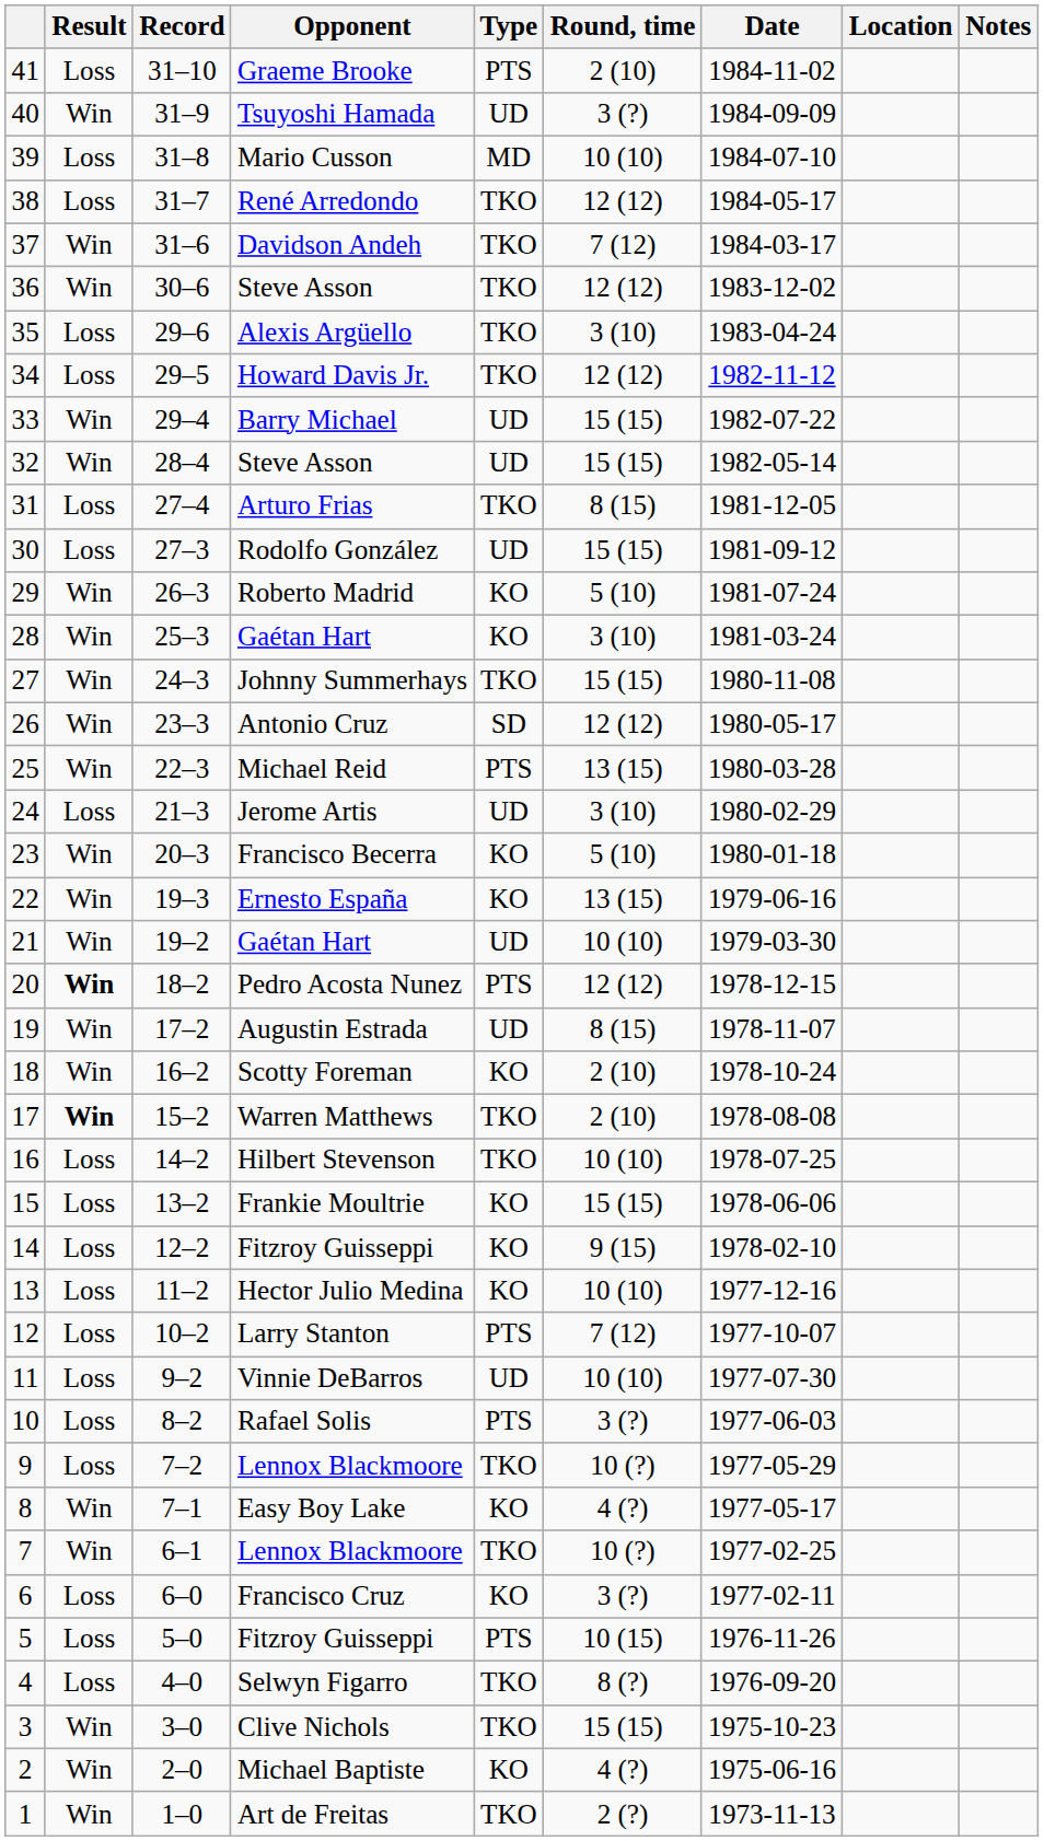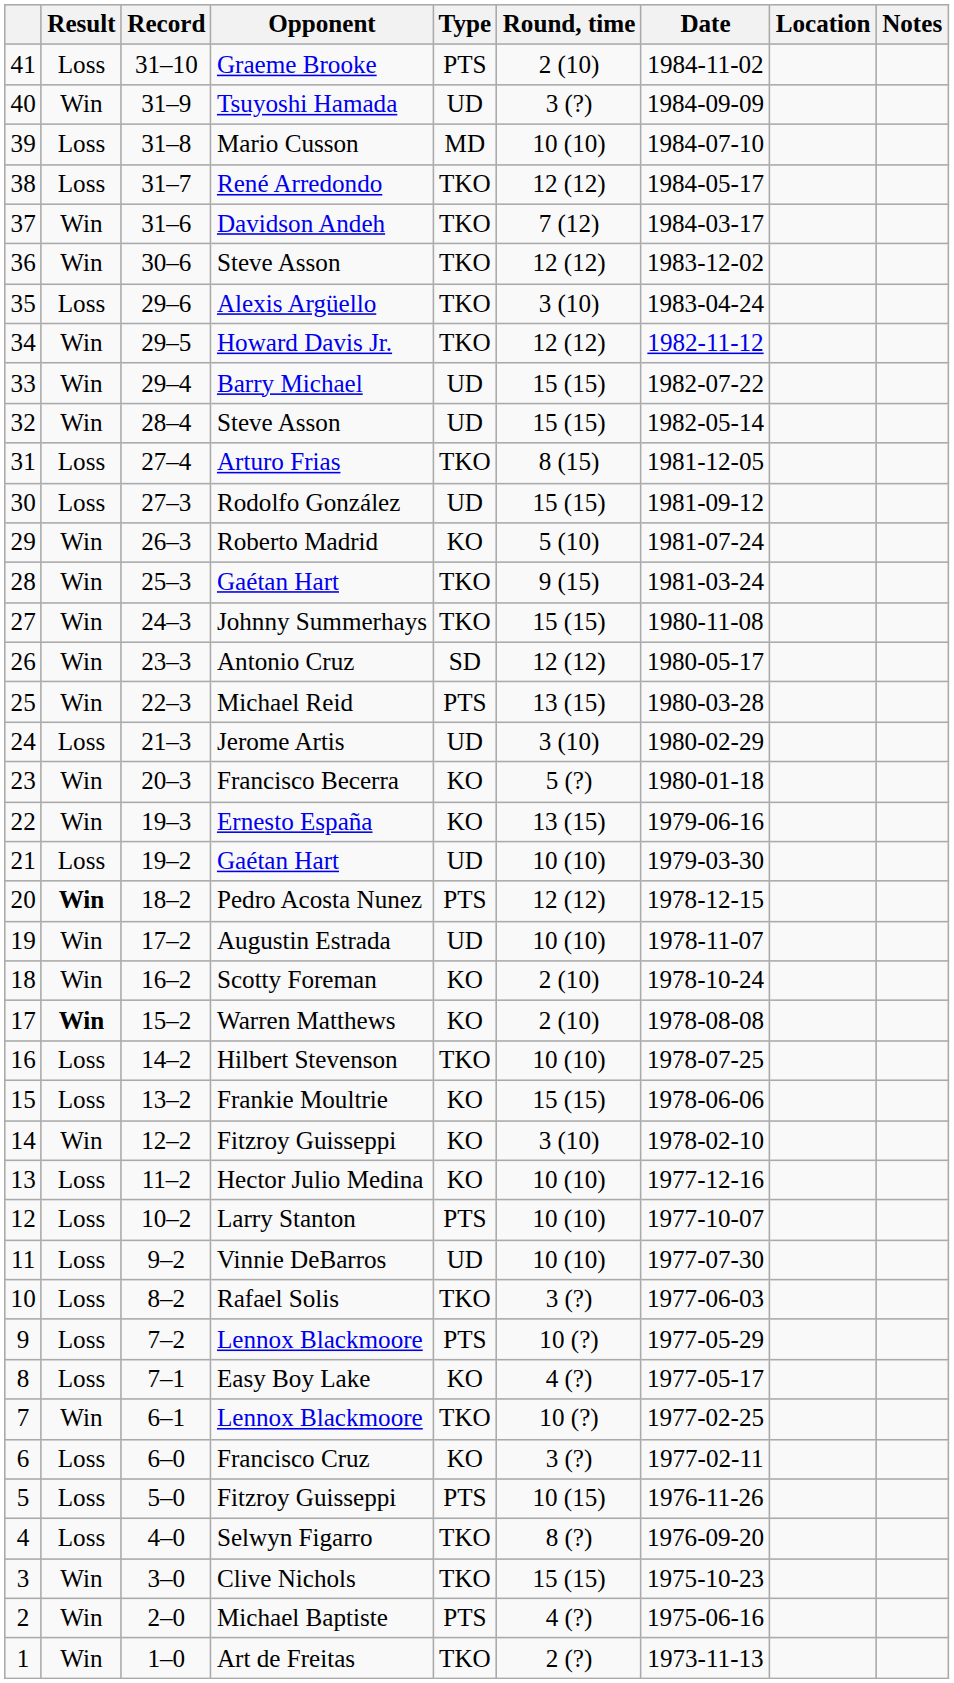 <table class=wikitable style=text-align:center>
 <tr>
 <th></th>
 <th>Result</th>
 <th>Record</th>
 <th>Opponent</th>
 <th>Type</th>
 <th>Round, time</th>
 <th>Date</th>
 <th>Location</th>
 <th>Notes</th>
 </tr>
 <tr>
 <td>41</td>
 <td>Loss</td>
 <td>31–10</td>
 <td align=left><a href='#'>Graeme Brooke</a></td>
 <td>PTS</td>
 <td>2 (10)</td>
 <td>1984-11-02</td>
 <td align=left></td>
 <td align=left></td>
 </tr>
 <tr>
 <td>40</td>
 <td>Win</td>
 <td>31–9</td>
 <td align=left><a href='#'>Tsuyoshi Hamada</a></td>
 <td>UD</td>
 <td>3 (?)</td>
 <td>1984-09-09</td>
 <td align=left></td>
 <td align=left></td>
 </tr>
 <tr>
 <td>39</td>
 <td>Loss</td>
 <td>31–8</td>
 <td align=left>Mario Cusson</td>
 <td>MD</td>
 <td>10 (10)</td>
 <td>1984-07-10</td>
 <td align=left></td>
 <td align=left></td>
 </tr>
 <tr>
 <td>38</td>
 <td>Loss</td>
 <td>31–7</td>
 <td align=left><a href='#'>René Arredondo</a></td>
 <td>TKO</td>
 <td>12 (12)</td>
 <td>1984-05-17</td>
 <td align=left></td>
 <td align=left></td>
 </tr>
 <tr>
 <td>37</td>
 <td>Win</td>
 <td>31–6</td>
 <td align=left><a href='#'>Davidson Andeh</a></td>
 <td>TKO</td>
 <td>7 (12)</td>
 <td>1984-03-17</td>
 <td align=left></td>
 <td align=left></td>
 </tr>
 <tr>
 <td>36</td>
 <td>Win</td>
 <td>30–6</td>
 <td align=left>Steve Asson</td>
 <td>TKO</td>
 <td>12 (12)</td>
 <td>1983-12-02</td>
 <td align=left></td>
 <td align=left></td>
 </tr>
 <tr>
 <td>35</td>
 <td>Loss</td>
 <td>29–6</td>
 <td align=left><a href='#'>Alexis Argüello</a></td>
 <td>TKO</td>
 <td>3 (10)</td>
 <td>1983-04-24</td>
 <td align=left></td>
 <td align=left></td>
 </tr>
 <tr>
 <td>34</td>
-<td>Loss</td>
+<td>Win</td>
 <td>29–5</td>
 <td align=left><a href='#'>Howard Davis Jr.</a></td>
 <td>TKO</td>
 <td>12 (12)</td>
 <td><a href='#'>1982-11-12</a></td>
 <td align=left></td>
 <td align=left></td>
 </tr>
 <tr>
 <td>33</td>
 <td>Win</td>
 <td>29–4</td>
 <td align=left><a href='#'>Barry Michael</a></td>
 <td>UD</td>
 <td>15 (15)</td>
 <td>1982-07-22</td>
 <td align=left></td>
 <td align=left></td>
 </tr>
 <tr>
 <td>32</td>
 <td>Win</td>
 <td>28–4</td>
 <td align=left>Steve Asson</td>
 <td>UD</td>
 <td>15 (15)</td>
 <td>1982-05-14</td>
 <td align=left></td>
 <td align=left></td>
 </tr>
 <tr>
 <td>31</td>
 <td>Loss</td>
 <td>27–4</td>
 <td align=left><a href='#'>Arturo Frias</a></td>
 <td>TKO</td>
 <td>8 (15)</td>
 <td>1981-12-05</td>
 <td align=left></td>
 <td align=left></td>
 </tr>
 <tr>
 <td>30</td>
 <td>Loss</td>
 <td>27–3</td>
 <td align=left>Rodolfo González</td>
 <td>UD</td>
 <td>15 (15)</td>
 <td>1981-09-12</td>
 <td align=left></td>
 <td align=left></td>
 </tr>
 <tr>
 <td>29</td>
 <td>Win</td>
 <td>26–3</td>
 <td align=left>Roberto Madrid</td>
 <td>KO</td>
 <td>5 (10)</td>
 <td>1981-07-24</td>
 <td align=left></td>
 <td align=left></td>
 </tr>
 <tr>
 <td>28</td>
 <td>Win</td>
 <td>25–3</td>
 <td align=left><a href='#'>Gaétan Hart</a></td>
-<td>KO</td>
-<td>3 (10)</td>
+<td>TKO</td>
+<td>9 (15)</td>
 <td>1981-03-24</td>
 <td align=left></td>
 <td align=left></td>
 </tr>
 <tr>
 <td>27</td>
 <td>Win</td>
 <td>24–3</td>
 <td align=left>Johnny Summerhays</td>
 <td>TKO</td>
 <td>15 (15)</td>
 <td>1980-11-08</td>
 <td align=left></td>
 <td align=left></td>
 </tr>
 <tr>
 <td>26</td>
 <td>Win</td>
 <td>23–3</td>
 <td align=left>Antonio Cruz</td>
 <td>SD</td>
 <td>12 (12)</td>
 <td>1980-05-17</td>
 <td align=left></td>
 <td align=left></td>
 </tr>
 <tr>
 <td>25</td>
 <td>Win</td>
 <td>22–3</td>
 <td align=left>Michael Reid</td>
 <td>PTS</td>
 <td>13 (15)</td>
 <td>1980-03-28</td>
 <td align=left></td>
 <td align=left></td>
 </tr>
 <tr>
 <td>24</td>
 <td>Loss</td>
 <td>21–3</td>
 <td align=left>Jerome Artis</td>
 <td>UD</td>
 <td>3 (10)</td>
 <td>1980-02-29</td>
 <td align=left></td>
 <td align=left></td>
 </tr>
 <tr>
 <td>23</td>
 <td>Win</td>
 <td>20–3</td>
 <td align=left>Francisco Becerra</td>
 <td>KO</td>
-<td>5 (10)</td>
+<td>5 (?)</td>
 <td>1980-01-18</td>
 <td align=left></td>
 <td align=left></td>
 </tr>
 <tr>
 <td>22</td>
 <td>Win</td>
 <td>19–3</td>
 <td align=left><a href='#'>Ernesto España</a></td>
 <td>KO</td>
 <td>13 (15)</td>
 <td>1979-06-16</td>
 <td align=left></td>
 <td align=left></td>
 </tr>
 <tr>
 <td>21</td>
-<td>Win</td>
+<td>Loss</td>
 <td>19–2</td>
 <td align=left><a href='#'>Gaétan Hart</a></td>
 <td>UD</td>
 <td>10 (10)</td>
 <td>1979-03-30</td>
 <td align=left></td>
 <td align=left></td>
 </tr>
 <tr>
 <td>20</td>
 <td><strong>Win</strong></td>
 <td>18–2</td>
 <td align=left>Pedro Acosta Nunez</td>
 <td>PTS</td>
 <td>12 (12)</td>
 <td>1978-12-15</td>
 <td align=left></td>
 <td align=left></td>
 </tr>
 <tr>
 <td>19</td>
 <td>Win</td>
 <td>17–2</td>
 <td align=left>Augustin Estrada</td>
 <td>UD</td>
-<td>8 (15)</td>
+<td>10 (10)</td>
 <td>1978-11-07</td>
 <td align=left></td>
 <td align=left></td>
 </tr>
 <tr>
 <td>18</td>
 <td>Win</td>
 <td>16–2</td>
 <td align=left>Scotty Foreman</td>
 <td>KO</td>
 <td>2 (10)</td>
 <td>1978-10-24</td>
 <td align=left></td>
 <td align=left></td>
 </tr>
 <tr>
 <td>17</td>
 <td><strong>Win</strong></td>
 <td>15–2</td>
 <td align=left>Warren Matthews</td>
-<td>TKO</td>
+<td>KO</td>
 <td>2 (10)</td>
 <td>1978-08-08</td>
 <td align=left></td>
 <td align=left></td>
 </tr>
 <tr>
 <td>16</td>
 <td>Loss</td>
 <td>14–2</td>
 <td align=left>Hilbert Stevenson</td>
 <td>TKO</td>
 <td>10 (10)</td>
 <td>1978-07-25</td>
 <td align=left></td>
 <td align=left></td>
 </tr>
 <tr>
 <td>15</td>
 <td>Loss</td>
 <td>13–2</td>
 <td align=left>Frankie Moultrie</td>
 <td>KO</td>
 <td>15 (15)</td>
 <td>1978-06-06</td>
 <td align=left></td>
 <td align=left></td>
 </tr>
 <tr>
 <td>14</td>
-<td>Loss</td>
+<td>Win</td>
 <td>12–2</td>
 <td align=left>Fitzroy Guisseppi</td>
 <td>KO</td>
-<td>9 (15)</td>
+<td>3 (10)</td>
 <td>1978-02-10</td>
 <td align=left></td>
 <td align=left></td>
 </tr>
 <tr>
 <td>13</td>
 <td>Loss</td>
 <td>11–2</td>
 <td align=left>Hector Julio Medina</td>
 <td>KO</td>
 <td>10 (10)</td>
 <td>1977-12-16</td>
 <td align=left></td>
 <td align=left></td>
 </tr>
 <tr>
 <td>12</td>
 <td>Loss</td>
 <td>10–2</td>
 <td align=left>Larry Stanton</td>
 <td>PTS</td>
-<td>7 (12)</td>
+<td>10 (10)</td>
 <td>1977-10-07</td>
 <td align=left></td>
 <td align=left></td>
 </tr>
 <tr>
 <td>11</td>
 <td>Loss</td>
 <td>9–2</td>
 <td align=left>Vinnie DeBarros</td>
 <td>UD</td>
 <td>10 (10)</td>
 <td>1977-07-30</td>
 <td align=left></td>
 <td align=left></td>
 </tr>
 <tr>
 <td>10</td>
 <td>Loss</td>
 <td>8–2</td>
 <td align=left>Rafael Solis</td>
-<td>PTS</td>
+<td>TKO</td>
 <td>3 (?)</td>
 <td>1977-06-03</td>
 <td align=left></td>
 <td align=left></td>
 </tr>
 <tr>
 <td>9</td>
 <td>Loss</td>
 <td>7–2</td>
 <td align=left><a href='#'>Lennox Blackmoore</a></td>
-<td>TKO</td>
+<td>PTS</td>
 <td>10 (?)</td>
 <td>1977-05-29</td>
 <td align=left></td>
 <td align=left></td>
 </tr>
 <tr>
 <td>8</td>
-<td>Win</td>
+<td>Loss</td>
 <td>7–1</td>
 <td align=left>Easy Boy Lake</td>
 <td>KO</td>
 <td>4 (?)</td>
 <td>1977-05-17</td>
 <td align=left></td>
 <td align=left></td>
 </tr>
 <tr>
 <td>7</td>
 <td>Win</td>
 <td>6–1</td>
 <td align=left><a href='#'>Lennox Blackmoore</a></td>
 <td>TKO</td>
 <td>10 (?)</td>
 <td>1977-02-25</td>
 <td align=left></td>
 <td align=left></td>
 </tr>
 <tr>
 <td>6</td>
 <td>Loss</td>
 <td>6–0</td>
 <td align=left>Francisco Cruz</td>
 <td>KO</td>
 <td>3 (?)</td>
 <td>1977-02-11</td>
 <td align=left></td>
 <td align=left></td>
 </tr>
 <tr>
 <td>5</td>
 <td>Loss</td>
 <td>5–0</td>
 <td align=left>Fitzroy Guisseppi</td>
 <td>PTS</td>
 <td>10 (15)</td>
 <td>1976-11-26</td>
 <td align=left></td>
 <td align=left></td>
 </tr>
 <tr>
 <td>4</td>
 <td>Loss</td>
 <td>4–0</td>
 <td align=left>Selwyn Figarro</td>
 <td>TKO</td>
 <td>8 (?)</td>
 <td>1976-09-20</td>
 <td align=left></td>
 <td align=left></td>
 </tr>
 <tr>
 <td>3</td>
 <td>Win</td>
 <td>3–0</td>
 <td align=left>Clive Nichols</td>
 <td>TKO</td>
 <td>15 (15)</td>
 <td>1975-10-23</td>
 <td align=left></td>
 <td align=left></td>
 </tr>
 <tr>
 <td>2</td>
 <td>Win</td>
 <td>2–0</td>
 <td align=left>Michael Baptiste</td>
-<td>KO</td>
+<td>PTS</td>
 <td>4 (?)</td>
 <td>1975-06-16</td>
 <td align=left></td>
 <td align=left></td>
 </tr>
 <tr>
 <td>1</td>
 <td>Win</td>
 <td>1–0</td>
 <td align=left>Art de Freitas</td>
 <td>TKO</td>
 <td>2 (?)</td>
 <td>1973-11-13</td>
 <td align=left></td>
 <td align=left></td>
 </tr>
 </table>
